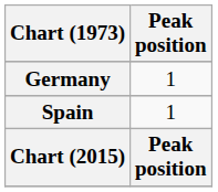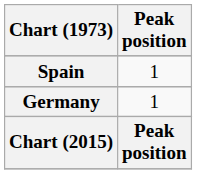 <table class="wikitable sortable plainrowheaders" style="text-align:center">
 <tr>
 <th scope="col">Chart (1973)</th>
 <th scope="col">Peak<br>position</th>
+</tr>
+<tr>
+</tr>
+<tr>
+</tr>
+<tr>
+<th scope="row">Spain</th>
+<td align="center">1</td>
 </tr>
 <tr>
 </tr>
 <tr>
 </tr>
 <tr>
 <th scope="row">Germany</th>
 <td align="center">1</td>
 </tr>
 <tr>
 </tr>
 <tr>
-</tr>
-<tr>
-<th scope="row">Spain</th>
-<td align="center">1</td>
-</tr>
-<tr>
-</tr>
-<tr>
 <th scope="col">Chart (2015)</th>
 <th scope="col">Peak<br>position</th>
 </tr>
 <tr>
 </tr>
 </table>
